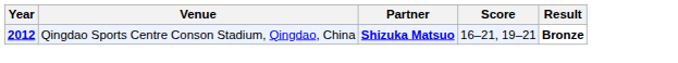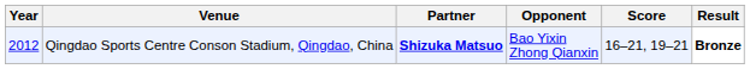 <table class="sortable wikitable" style="font-size: 90%;">
 <tr>
 <th>Year</th>
 <th>Venue</th>
 <th>Partner</th>
+<th>Opponent</th>
 <th>Score</th>
 <th>Result</th>
 </tr>
 <tr style="background:#ECF2FF">
-<td align="center"><strong><a href='#'>2012</a></strong></td>
+<td align="center"><a href='#'>2012</a></td>
 <td align="left">Qingdao Sports Centre Conson Stadium, <a href='#'>Qingdao</a>, China</td>
 <td align="left"><strong> <a href='#'>Shizuka Matsuo</a></strong></td>
+<td align="left"> <a href='#'>Bao Yixin</a><br> <a href='#'>Zhong Qianxin</a></td>
 <td align="left">16–21, 19–21</td>
 <td style="text-align:left; background:white"> <strong>Bronze</strong></td>
 </tr>
 </table>
